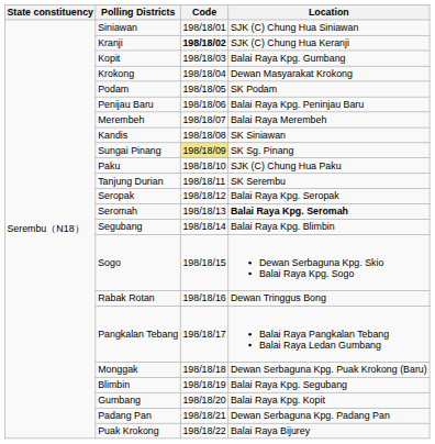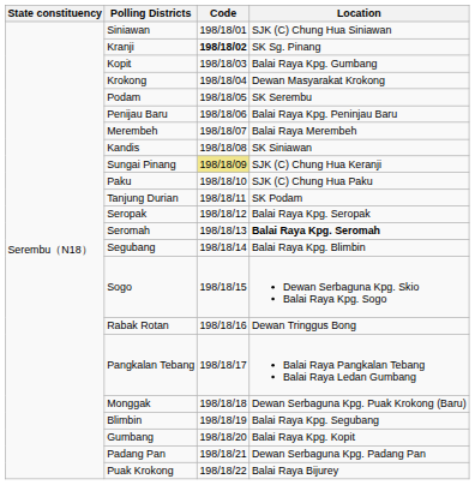 <table class="wikitable sortable mw-collapsible" style="white-space:nowrap;font-size:85%">
 <tr>
 <th>State constituency</th>
 <th>Polling Districts</th>
 <th>Code</th>
 <th>Location</th>
 </tr>
 <tr>
 <td rowspan="22">Serembu（N18）</td>
 <td>Siniawan</td>
 <td>198/18/01</td>
 <td>SJK (C) Chung Hua Siniawan</td>
 </tr>
 <tr>
 <td>Kranji</td>
 <td><strong>198/18/02</strong></td>
-<td>SJK (C) Chung Hua Keranji</td>
+<td>SK Sg. Pinang</td>
 </tr>
 <tr>
 <td>Kopit</td>
 <td>198/18/03</td>
 <td>Balai Raya Kpg. Gumbang</td>
 </tr>
 <tr>
 <td>Krokong</td>
 <td>198/18/04</td>
 <td>Dewan Masyarakat Krokong</td>
 </tr>
 <tr>
 <td>Podam</td>
 <td>198/18/05</td>
-<td>SK Podam</td>
+<td>SK Serembu</td>
 </tr>
 <tr>
 <td>Penijau Baru</td>
 <td>198/18/06</td>
 <td>Balai Raya Kpg. Peninjau Baru</td>
 </tr>
 <tr>
 <td>Merembeh</td>
 <td>198/18/07</td>
 <td>Balai Raya Merembeh</td>
 </tr>
 <tr>
 <td>Kandis</td>
 <td>198/18/08</td>
 <td>SK Siniawan</td>
 </tr>
 <tr>
 <td>Sungai Pinang</td>
 <td style="background: khaki;">198/18/09</td>
-<td>SK Sg. Pinang</td>
+<td>SJK (C) Chung Hua Keranji</td>
 </tr>
 <tr>
 <td>Paku</td>
 <td>198/18/10</td>
 <td>SJK (C) Chung Hua Paku</td>
 </tr>
 <tr>
 <td>Tanjung Durian</td>
 <td>198/18/11</td>
-<td>SK Serembu</td>
+<td>SK Podam</td>
 </tr>
 <tr>
 <td>Seropak</td>
 <td>198/18/12</td>
 <td>Balai Raya Kpg. Seropak</td>
 </tr>
 <tr>
 <td>Seromah</td>
 <td>198/18/13</td>
 <td><strong>Balai Raya Kpg. Seromah</strong></td>
 </tr>
 <tr>
 <td>Segubang</td>
 <td>198/18/14</td>
 <td>Balai Raya Kpg. Blimbin</td>
 </tr>
 <tr>
 <td>Sogo</td>
 <td>198/18/15</td>
 <td><br><ul><li>Dewan Serbaguna Kpg. Skio</li><li>Balai Raya Kpg. Sogo</li></ul></td>
 </tr>
 <tr>
 <td>Rabak Rotan</td>
 <td>198/18/16</td>
 <td>Dewan Tringgus Bong</td>
 </tr>
 <tr>
 <td>Pangkalan Tebang</td>
 <td>198/18/17</td>
 <td><br><ul><li>Balai Raya Pangkalan Tebang</li><li>Balai Raya Ledan Gumbang</li></ul></td>
 </tr>
 <tr>
 <td>Monggak</td>
 <td>198/18/18</td>
 <td>Dewan Serbaguna Kpg. Puak Krokong (Baru)</td>
 </tr>
 <tr>
 <td>Blimbin</td>
 <td>198/18/19</td>
 <td>Balai Raya Kpg. Segubang</td>
 </tr>
 <tr>
 <td>Gumbang</td>
 <td>198/18/20</td>
 <td>Balai Raya Kpg. Kopit</td>
 </tr>
 <tr>
 <td>Padang Pan</td>
 <td>198/18/21</td>
 <td>Dewan Serbaguna Kpg. Padang Pan</td>
 </tr>
 <tr>
 <td>Puak Krokong</td>
 <td>198/18/22</td>
 <td>Balai Raya Bijurey</td>
 </tr>
 </table>
